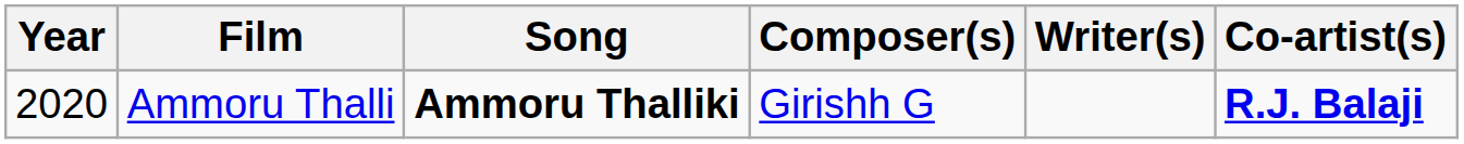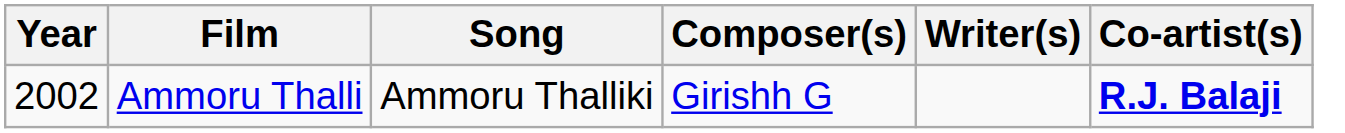 <table class="wikitable">
 <tr>
 <th>Year</th>
 <th>Film</th>
 <th>Song</th>
 <th>Composer(s)</th>
 <th>Writer(s)</th>
 <th>Co-artist(s)</th>
 </tr>
 <tr>
-<td>2020</td>
+<td>2002</td>
 <td><a href='#'>Ammoru Thalli</a></td>
-<td><strong>Ammoru Thalliki</strong></td>
+<td>Ammoru Thalliki</td>
 <td><a href='#'>Girishh G</a></td>
 <td></td>
 <td><strong><a href='#'>R.J. Balaji</a></strong></td>
 </tr>
 </table>
